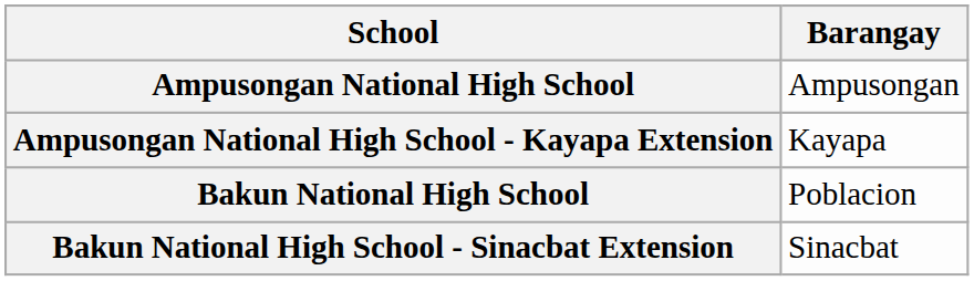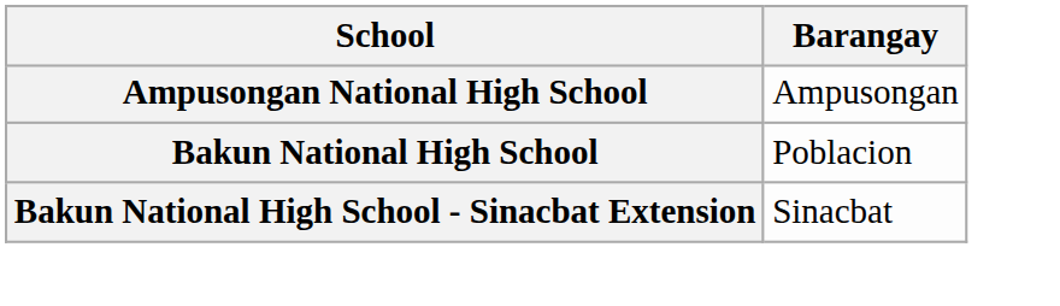 <table class="wikitable collapsible sortable collapsed" style="font-size:88%;background-color:#FDFDFD;">
 <tr>
 <th scope="col">School</th>
 <th scope="col">Barangay</th>
 </tr>
 <tr>
 <th scope="row">Ampusongan National High School</th>
 <td>Ampusongan</td>
 </tr>
 <tr>
-<th scope="row">Ampusongan National High School - Kayapa Extension</th>
-<td>Kayapa</td>
-</tr>
-<tr>
 <th scope="row">Bakun National High School</th>
 <td>Poblacion</td>
 </tr>
 <tr>
 <th scope="row">Bakun National High School - Sinacbat Extension</th>
 <td>Sinacbat</td>
 </tr>
 </table>
